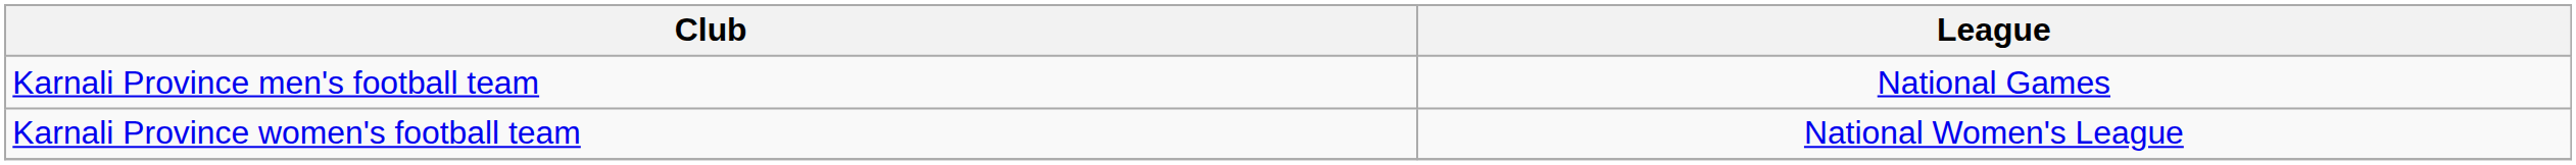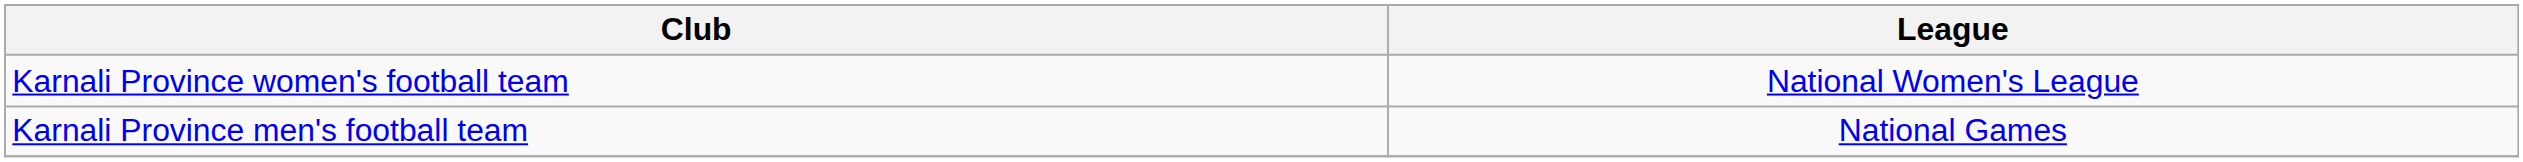 <table class="wikitable sortable" width="100%">
 <tr>
 <th !width="55%">Club</th>
 <th width="45%">League</th>
 </tr>
 <tr>
+<td><a href='#'>Karnali Province women's football team</a></td>
+<td align="center"><a href='#'>National Women's League</a></td>
+</tr>
+<tr>
 <td><a href='#'>Karnali Province men's football team</a></td>
 <td align="center"><a href='#'>National Games</a></td>
 </tr>
 <tr>
-<td><a href='#'>Karnali Province women's football team</a></td>
-<td align="center"><a href='#'>National Women's League</a></td>
-</tr>
-<tr>
 </tr>
 </table>
